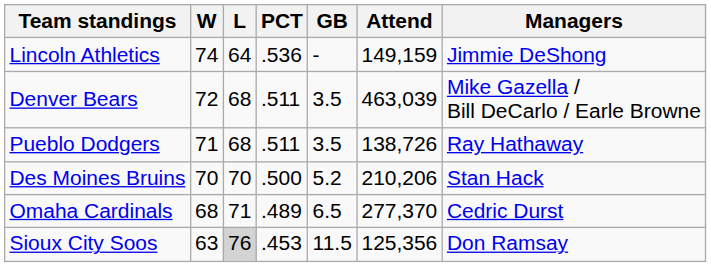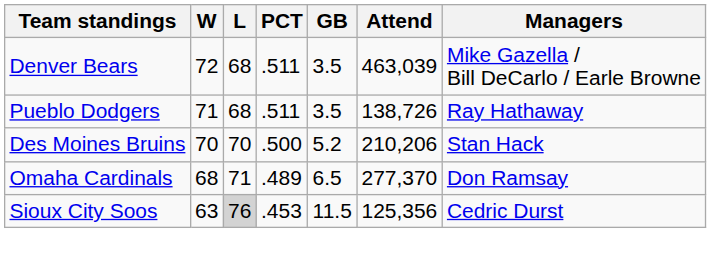 <table class="wikitable">
 <tr>
 <th>Team standings</th>
 <th>W</th>
 <th>L</th>
 <th>PCT</th>
 <th>GB</th>
 <th>Attend</th>
 <th>Managers</th>
-</tr>
-<tr>
-<td><a href='#'>Lincoln Athletics</a></td>
-<td>74</td>
-<td>64</td>
-<td>.536</td>
-<td>-</td>
-<td>149,159</td>
-<td><a href='#'>Jimmie DeShong</a></td>
 </tr>
 <tr>
 <td><a href='#'>Denver Bears</a></td>
 <td>72</td>
 <td>68</td>
 <td>.511</td>
 <td>3.5</td>
 <td>463,039</td>
 <td><a href='#'>Mike Gazella</a> / <br>Bill DeCarlo / Earle Browne</td>
 </tr>
 <tr>
 <td><a href='#'>Pueblo Dodgers</a></td>
 <td>71</td>
 <td>68</td>
 <td>.511</td>
 <td>3.5</td>
 <td>138,726</td>
 <td><a href='#'>Ray Hathaway</a></td>
 </tr>
 <tr>
 <td><a href='#'>Des Moines Bruins</a></td>
 <td>70</td>
 <td>70</td>
 <td>.500</td>
 <td>5.2</td>
 <td>210,206</td>
 <td><a href='#'>Stan Hack</a></td>
 </tr>
 <tr>
 <td><a href='#'>Omaha Cardinals</a></td>
 <td>68</td>
 <td>71</td>
 <td>.489</td>
 <td>6.5</td>
 <td>277,370</td>
-<td><a href='#'>Cedric Durst</a></td>
+<td><a href='#'>Don Ramsay</a></td>
 </tr>
 <tr>
 <td><a href='#'>Sioux City Soos</a></td>
 <td>63</td>
 <td style="background: lightgrey;">76</td>
 <td>.453</td>
 <td>11.5</td>
 <td>125,356</td>
-<td><a href='#'>Don Ramsay</a></td>
+<td><a href='#'>Cedric Durst</a></td>
 </tr>
 </table>
